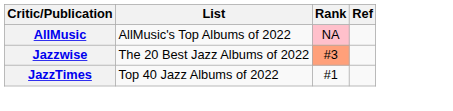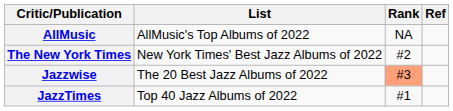 <table class="wikitable plainrowheaders">
 <tr>
 <th>Critic/Publication</th>
 <th>List</th>
 <th>Rank</th>
 <th>Ref</th>
 </tr>
 <tr>
 <th scope="row"><a href='#'>AllMusic</a></th>
 <td>AllMusic's Top Albums of 2022</td>
-<td style="background: pink; text-align:center;">NA</td>
+<td style="text-align:center;">NA</td>
+<td style="text-align:center;"></td>
+</tr>
+<tr>
+<th scope="row"><a href='#'>The New York Times</a></th>
+<td>New York Times' Best Jazz Albums of 2022</td>
+<td style="text-align:center;">#2</td>
 <td style="text-align:center;"></td>
 </tr>
 <tr>
 <th scope="row"><a href='#'>Jazzwise</a></th>
 <td>The 20 Best Jazz Albums of 2022</td>
 <td style="background: lightsalmon; text-align:center;">#3</td>
 <td style="text-align:center;"></td>
 </tr>
 <tr>
 <th scope="row"><a href='#'>JazzTimes</a></th>
 <td>Top 40 Jazz Albums of 2022</td>
 <td style="text-align:center;">#1</td>
 <td style="text-align:center;"></td>
 </tr>
 </table>
